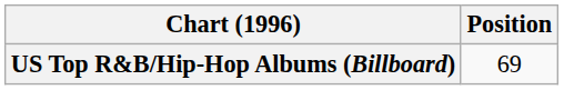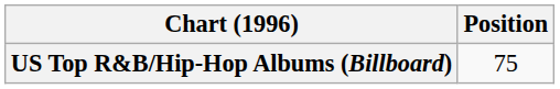 <table class="wikitable plainrowheaders" style="text-align:center">
 <tr>
 <th scope="col">Chart (1996)</th>
 <th scope="col">Position</th>
 </tr>
 <tr>
 <th scope="row">US Top R&B/Hip-Hop Albums (<em>Billboard</em>)</th>
-<td>69</td>
+<td>75</td>
 </tr>
 </table>
